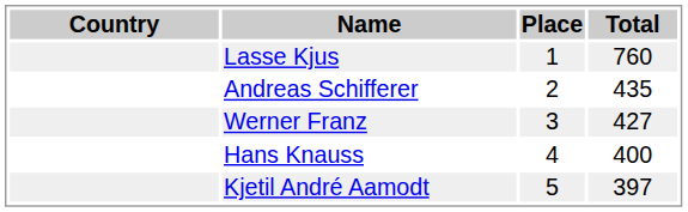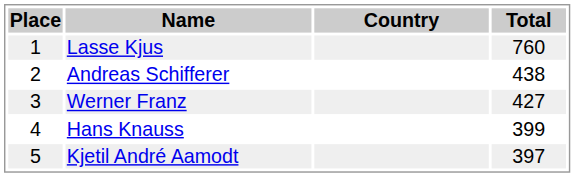 <table border="0" style="border: 1px solid #999; background-color:#FFFFFF; text-align:center; font-size:86%; line-height:15px;">
 <tr align="center" bgcolor="#CCCCCC">
+<th width=35>Place</th>
+<th width=170>Name</th>
 <th width=120>Country</th>
-<th width=170>Name</th>
-<th width=35>Place</th>
 <th width=50>Total</th>
 </tr>
 <tr bgcolor="#EFEFEF">
+<td>1</td>
+<td align="left"><a href='#'>Lasse Kjus</a></td>
 <td align="left"></td>
-<td align="left"><a href='#'>Lasse Kjus</a></td>
-<td>1</td>
 <td>760</td>
 </tr>
 <tr>
+<td>2</td>
+<td align="left"><a href='#'>Andreas Schifferer</a></td>
 <td align="left"></td>
-<td align="left"><a href='#'>Andreas Schifferer</a></td>
-<td>2</td>
-<td>435</td>
+<td>438</td>
 </tr>
 <tr bgcolor="#EFEFEF">
+<td>3</td>
+<td align="left"><a href='#'>Werner Franz</a></td>
 <td align="left"></td>
-<td align="left"><a href='#'>Werner Franz</a></td>
-<td>3</td>
 <td>427</td>
 </tr>
 <tr>
+<td>4</td>
+<td align="left"><a href='#'>Hans Knauss</a></td>
 <td align="left"></td>
-<td align="left"><a href='#'>Hans Knauss</a></td>
-<td>4</td>
-<td>400</td>
+<td>399</td>
 </tr>
 <tr bgcolor="#EFEFEF">
+<td>5</td>
+<td align="left"><a href='#'>Kjetil André Aamodt</a></td>
 <td align="left"></td>
-<td align="left"><a href='#'>Kjetil André Aamodt</a></td>
-<td>5</td>
 <td>397</td>
 </tr>
 </table>
